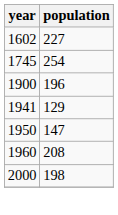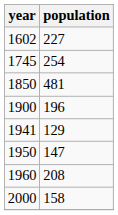 <table class="wikitable">
 <tr>
 <th>year</th>
 <th>population</th>
 </tr>
 <tr>
 <td>1602</td>
 <td>227</td>
 </tr>
 <tr>
 <td>1745</td>
 <td>254</td>
+</tr>
+<tr>
+<td>1850</td>
+<td>481</td>
 </tr>
 <tr>
 <td>1900</td>
 <td>196</td>
 </tr>
 <tr>
 <td>1941</td>
 <td>129</td>
 </tr>
 <tr>
 <td>1950</td>
 <td>147</td>
 </tr>
 <tr>
 <td>1960</td>
 <td>208</td>
 </tr>
 <tr>
 <td>2000</td>
-<td>198</td>
+<td>158</td>
 </tr>
 <tr>
 </tr>
 </table>
